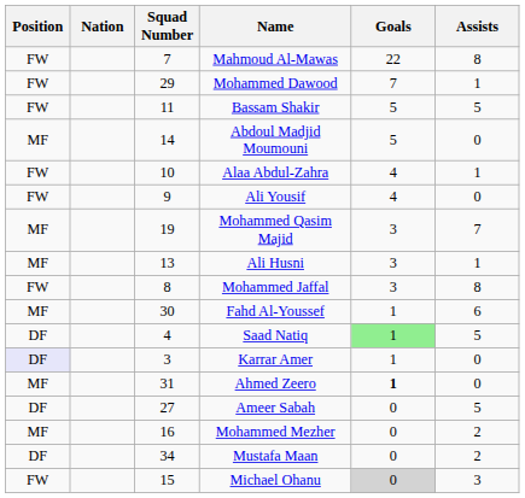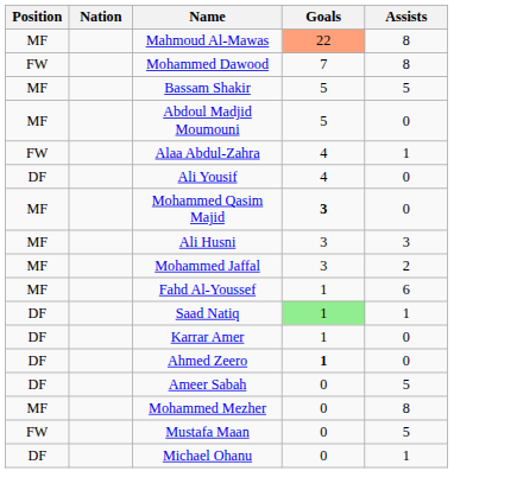 <table class="wikitable sortable" style="font-size: 95%; text-align: center;">
 <tr>
 <th width=60>Position</th>
 <th width=60>Nation</th>
-<th width=60>Squad Number</th>
 <th width=150>Name</th>
 <th width=80>Goals</th>
 <th width=80>Assists</th>
 </tr>
 <tr>
-<td>FW</td>
+<td>MF</td>
 <td></td>
-<td>7</td>
 <td><a href='#'>Mahmoud Al-Mawas</a></td>
-<td>22</td>
+<td style="background: lightsalmon;">22</td>
 <td>8</td>
 </tr>
 <tr>
 <td>FW</td>
 <td></td>
-<td>29</td>
 <td><a href='#'>Mohammed Dawood</a></td>
 <td>7</td>
-<td>1</td>
+<td>8</td>
 </tr>
 <tr>
-<td>FW</td>
+<td>MF</td>
 <td></td>
-<td>11</td>
 <td><a href='#'>Bassam Shakir</a></td>
 <td>5</td>
 <td>5</td>
 </tr>
 <tr>
 <td>MF</td>
 <td></td>
-<td>14</td>
 <td><a href='#'>Abdoul Madjid Moumouni</a></td>
 <td>5</td>
 <td>0</td>
 </tr>
 <tr>
 <td>FW</td>
 <td></td>
-<td>10</td>
 <td><a href='#'>Alaa Abdul-Zahra</a></td>
 <td>4</td>
 <td>1</td>
 </tr>
 <tr>
-<td>FW</td>
+<td>DF</td>
 <td></td>
-<td>9</td>
 <td><a href='#'>Ali Yousif</a></td>
 <td>4</td>
 <td>0</td>
 </tr>
 <tr>
 <td>MF</td>
 <td></td>
-<td>19</td>
 <td><a href='#'>Mohammed Qasim Majid</a></td>
-<td>3</td>
-<td>7</td>
+<td><strong>3</strong></td>
+<td>0</td>
 </tr>
 <tr>
 <td>MF</td>
 <td></td>
-<td>13</td>
 <td><a href='#'>Ali Husni</a></td>
 <td>3</td>
-<td>1</td>
-</tr>
-<tr>
-<td>FW</td>
-<td></td>
-<td>8</td>
-<td><a href='#'>Mohammed Jaffal</a></td>
 <td>3</td>
-<td>8</td>
 </tr>
 <tr>
 <td>MF</td>
 <td></td>
-<td>30</td>
+<td><a href='#'>Mohammed Jaffal</a></td>
+<td>3</td>
+<td>2</td>
+</tr>
+<tr>
+<td>MF</td>
+<td></td>
 <td><a href='#'>Fahd Al-Youssef</a></td>
 <td>1</td>
 <td>6</td>
 </tr>
 <tr>
 <td>DF</td>
 <td></td>
-<td>4</td>
 <td><a href='#'>Saad Natiq</a></td>
 <td style="background: lightgreen;">1</td>
-<td>5</td>
+<td>1</td>
 </tr>
 <tr>
-<td style="background: lavender;">DF</td>
+<td>DF</td>
 <td></td>
-<td>3</td>
 <td><a href='#'>Karrar Amer</a></td>
 <td>1</td>
 <td>0</td>
 </tr>
 <tr>
-<td>MF</td>
+<td>DF</td>
 <td></td>
-<td>31</td>
 <td><a href='#'>Ahmed Zeero</a></td>
 <td><strong>1</strong></td>
 <td>0</td>
 </tr>
 <tr>
 <td>DF</td>
 <td></td>
-<td>27</td>
 <td><a href='#'>Ameer Sabah</a></td>
 <td>0</td>
 <td>5</td>
 </tr>
 <tr>
 <td>MF</td>
 <td></td>
-<td>16</td>
 <td><a href='#'>Mohammed Mezher</a></td>
 <td>0</td>
-<td>2</td>
+<td>8</td>
+</tr>
+<tr>
+<td>FW</td>
+<td></td>
+<td><a href='#'>Mustafa Maan</a></td>
+<td>0</td>
+<td>5</td>
 </tr>
 <tr>
 <td>DF</td>
 <td></td>
-<td>34</td>
-<td><a href='#'>Mustafa Maan</a></td>
+<td><a href='#'>Michael Ohanu</a></td>
 <td>0</td>
-<td>2</td>
-</tr>
-<tr>
-<td>FW</td>
-<td></td>
-<td>15</td>
-<td><a href='#'>Michael Ohanu</a></td>
-<td style="background: lightgrey;">0</td>
-<td>3</td>
+<td>1</td>
 </tr>
 </table>
